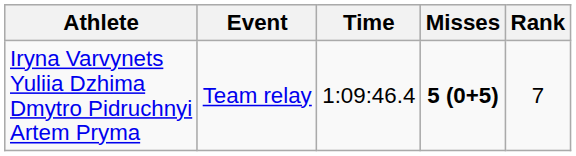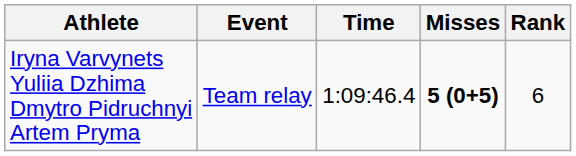 <table class=wikitable style=font-size:90%>
 <tr>
 <th>Athlete</th>
 <th>Event</th>
 <th>Time</th>
 <th>Misses</th>
 <th>Rank</th>
 </tr>
 <tr align=center>
 <td align=left><a href='#'>Iryna Varvynets</a><br><a href='#'>Yuliia Dzhima</a><br><a href='#'>Dmytro Pidruchnyi</a><br><a href='#'>Artem Pryma</a></td>
 <td align=left><a href='#'>Team relay</a></td>
 <td>1:09:46.4</td>
 <td><strong>5 (0+5)</strong></td>
-<td>7</td>
+<td>6</td>
 </tr>
 </table>
